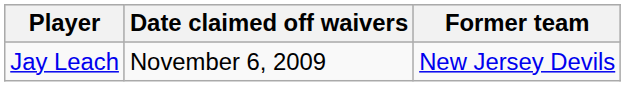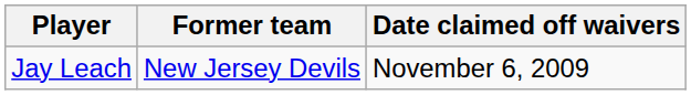 <table class="wikitable">
 <tr style="text-align:center; background:#ddd;">
 <th>Player</th>
+<th>Former team</th>
 <th>Date claimed off waivers</th>
-<th>Former team</th>
 </tr>
 <tr>
 <td><a href='#'>Jay Leach</a></td>
+<td><a href='#'>New Jersey Devils</a></td>
 <td>November 6, 2009</td>
-<td><a href='#'>New Jersey Devils</a></td>
 </tr>
 </table>
